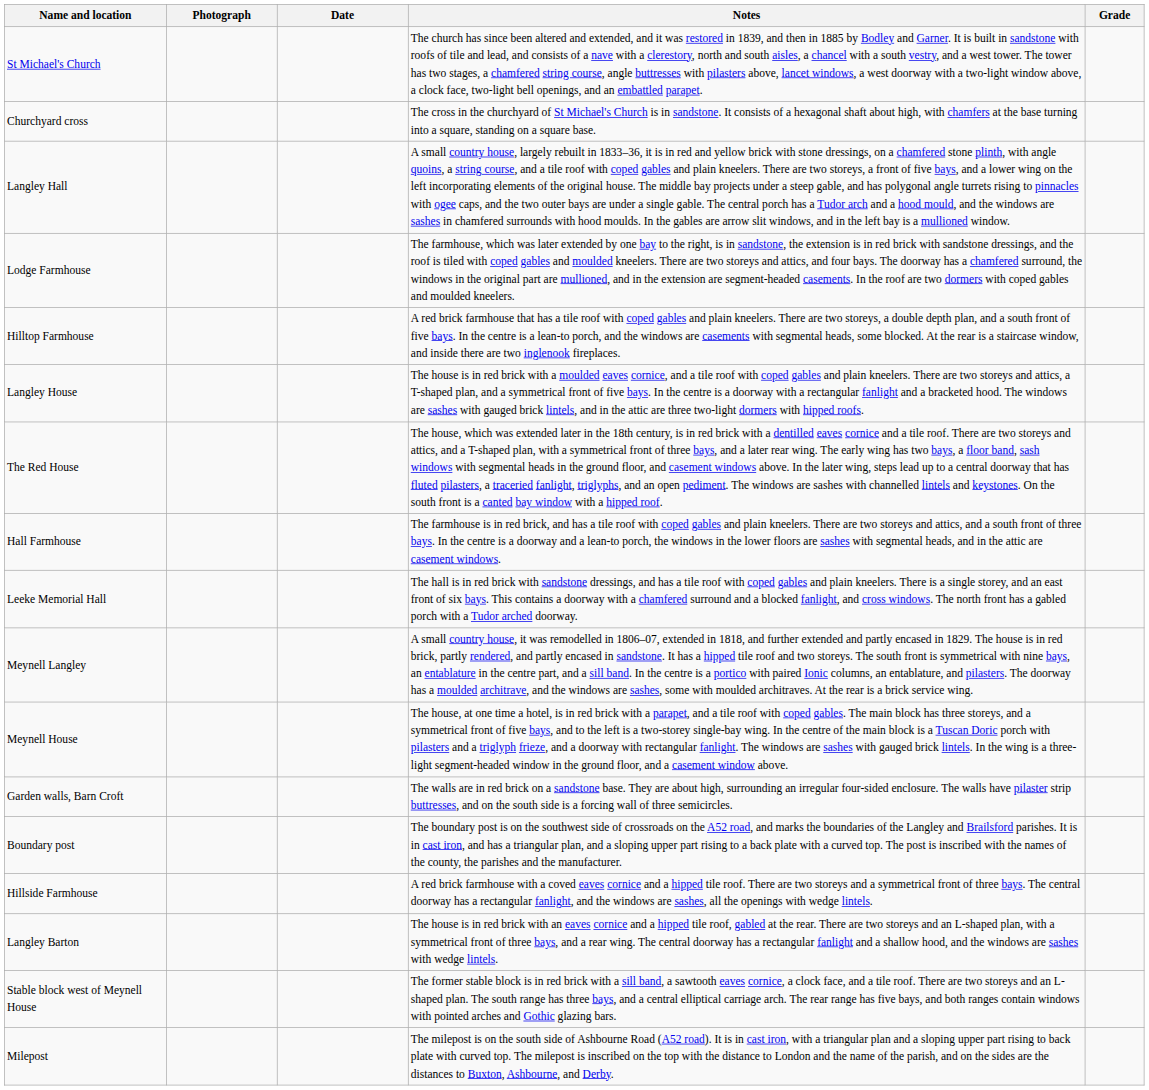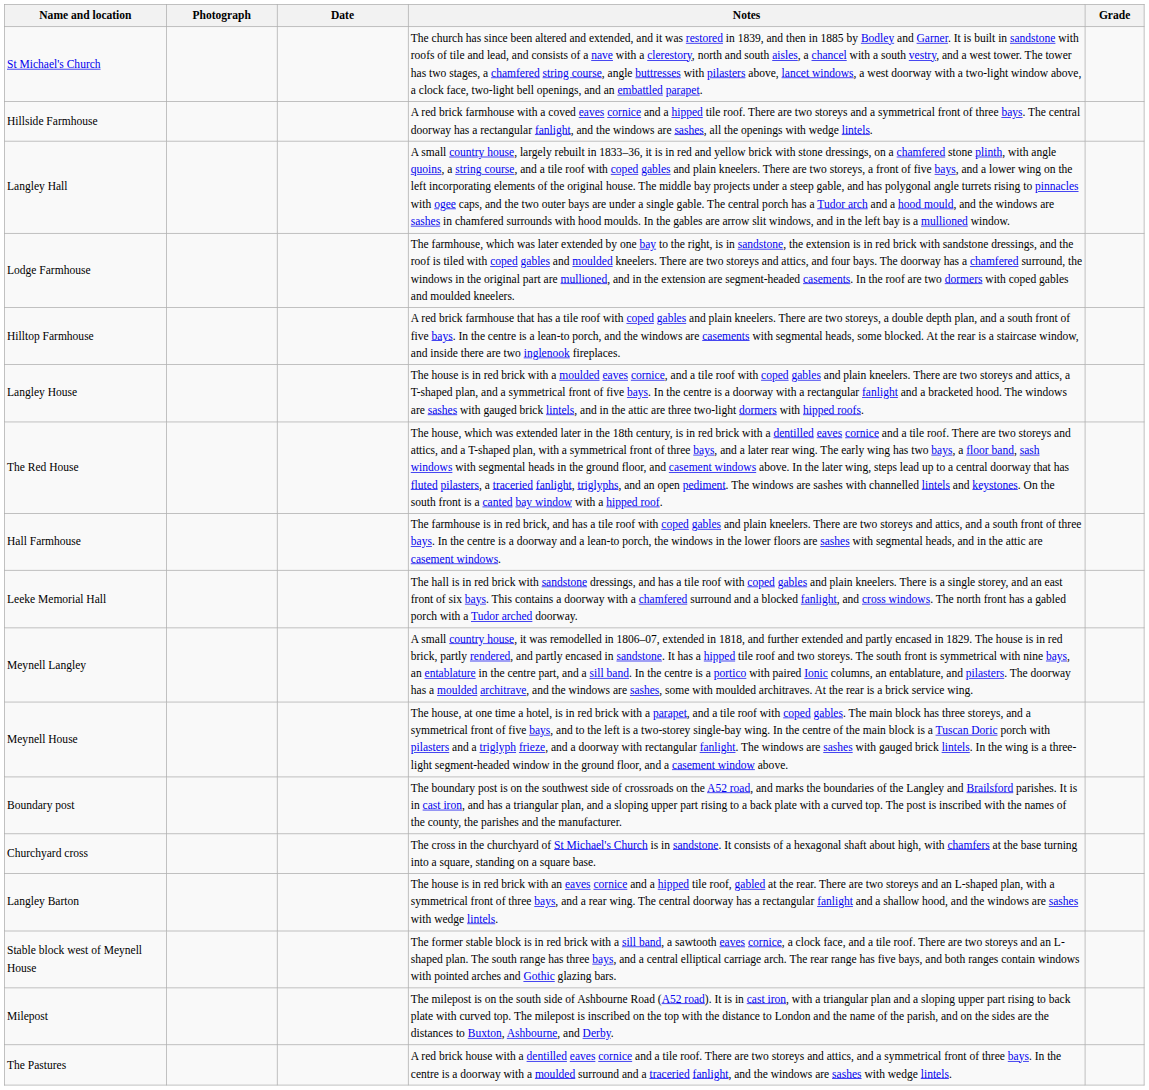 <table class="wikitable sortable plainrowheaders" style="width:100%; border:0; text-align:left; line-height:150%;">
 <tr>
 <th scope="col"  style="width:150px">Name and location</th>
 <th scope="col"  style="width:100px" class="unsortable">Photograph</th>
 <th scope="col"  style="width:120px">Date</th>
 <th scope="col"  style="width:650px" class="unsortable">Notes</th>
 <th scope="col"  style="width:50px">Grade</th>
 </tr>
 <tr>
 <td><a href='#'>St Michael's Church</a><br><small></small></td>
 <td></td>
 <td align="center"></td>
 <td>The church has since been altered and extended, and it was <a href='#'>restored</a> in 1839, and then in 1885 by <a href='#'>Bodley</a> and <a href='#'>Garner</a>.  It is built in <a href='#'>sandstone</a> with roofs of tile and lead, and consists of a <a href='#'>nave</a> with a <a href='#'>clerestory</a>, north and south <a href='#'>aisles</a>, a <a href='#'>chancel</a> with a south <a href='#'>vestry</a>, and a west tower.  The tower has two stages, a <a href='#'>chamfered</a> <a href='#'>string course</a>, angle <a href='#'>buttresses</a> with <a href='#'>pilasters</a> above, <a href='#'>lancet windows</a>, a west doorway with a two-light window above, a clock face, two-light bell openings, and an <a href='#'>embattled</a> <a href='#'>parapet</a>.</td>
 <td align="center" ></td>
 </tr>
 <tr>
-<td>Churchyard cross<br><small></small></td>
+<td>Hillside Farmhouse<br><small></small></td>
 <td></td>
 <td align="center"></td>
-<td>The cross in the churchyard of <a href='#'>St Michael's Church</a> is in <a href='#'>sandstone</a>.  It consists of a hexagonal shaft about  high, with <a href='#'>chamfers</a> at the base turning into a square, standing on a square base.</td>
+<td>A red brick farmhouse with a coved <a href='#'>eaves</a> <a href='#'>cornice</a> and a <a href='#'>hipped</a> tile roof.  There are two storeys and a symmetrical front of three <a href='#'>bays</a>.  The central doorway has a rectangular <a href='#'>fanlight</a>, and the windows are <a href='#'>sashes</a>, all the openings with wedge <a href='#'>lintels</a>.</td>
 <td align="center" ></td>
 </tr>
 <tr>
 <td>Langley Hall<br><small></small></td>
 <td></td>
 <td align="center"></td>
 <td>A small <a href='#'>country house</a>, largely rebuilt in 1833–36, it is in red and yellow brick with stone dressings, on a <a href='#'>chamfered</a> stone <a href='#'>plinth</a>, with angle <a href='#'>quoins</a>, a <a href='#'>string course</a>, and a tile roof with <a href='#'>coped</a> <a href='#'>gables</a> and plain kneelers.  There are two storeys, a front of five <a href='#'>bays</a>, and a lower wing on the left incorporating elements of the original house.  The middle bay projects under a steep gable, and has polygonal angle turrets rising to <a href='#'>pinnacles</a> with <a href='#'>ogee</a> caps, and the two outer bays are under a single gable.  The central porch has a <a href='#'>Tudor arch</a> and a <a href='#'>hood mould</a>, and the windows are <a href='#'>sashes</a> in chamfered surrounds with hood moulds. In the gables are arrow slit windows, and in the left bay is a <a href='#'>mullioned</a> window.</td>
 <td align="center" ></td>
 </tr>
 <tr>
 <td>Lodge Farmhouse<br><small></small></td>
 <td></td>
 <td align="center"></td>
 <td>The farmhouse, which was later extended by one <a href='#'>bay</a> to the right, is in <a href='#'>sandstone</a>, the extension is in red brick with sandstone dressings, and the roof is tiled with <a href='#'>coped</a> <a href='#'>gables</a> and <a href='#'>moulded</a> kneelers.  There are two storeys and attics, and four bays.  The doorway has a <a href='#'>chamfered</a> surround, the windows in the original part are <a href='#'>mullioned</a>, and in the extension are segment-headed <a href='#'>casements</a>.  In the roof are two <a href='#'>dormers</a> with coped gables and moulded kneelers.</td>
 <td align="center" ></td>
 </tr>
 <tr>
 <td>Hilltop Farmhouse<br><small></small></td>
 <td></td>
 <td align="center"></td>
 <td>A red brick farmhouse that has a tile roof with <a href='#'>coped</a> <a href='#'>gables</a> and plain kneelers.  There are two storeys, a double depth plan, and a south front of five <a href='#'>bays</a>.  In the centre is a lean-to porch, and the windows are <a href='#'>casements</a> with segmental heads, some blocked.  At the rear is a staircase window, and inside there are two <a href='#'>inglenook</a> fireplaces.</td>
 <td align="center" ></td>
 </tr>
 <tr>
 <td>Langley House<br><small></small></td>
 <td></td>
 <td align="center"></td>
 <td>The house is in red brick with a <a href='#'>moulded</a> <a href='#'>eaves</a> <a href='#'>cornice</a>, and a tile roof with <a href='#'>coped</a> <a href='#'>gables</a> and plain kneelers.  There are two storeys and attics, a T-shaped plan, and a symmetrical front of five <a href='#'>bays</a>.  In the centre is a doorway with a rectangular <a href='#'>fanlight</a> and a bracketed hood.  The windows are <a href='#'>sashes</a> with gauged brick <a href='#'>lintels</a>, and in the attic are three two-light <a href='#'>dormers</a> with <a href='#'>hipped roofs</a>.</td>
 <td align="center" ></td>
 </tr>
 <tr>
 <td>The Red House<br><small></small></td>
 <td></td>
 <td align="center"></td>
 <td>The house, which was extended later in the 18th century, is in red brick with a <a href='#'>dentilled</a> <a href='#'>eaves</a> <a href='#'>cornice</a> and a tile roof.  There are two storeys and attics, and a T-shaped plan, with a symmetrical front of three <a href='#'>bays</a>, and a later rear wing.  The early wing has two <a href='#'>bays</a>, a <a href='#'>floor band</a>, <a href='#'>sash windows</a> with segmental heads in the ground floor, and <a href='#'>casement windows</a> above.  In the later wing, steps lead up to a central doorway that has <a href='#'>fluted</a> <a href='#'>pilasters</a>, a <a href='#'>traceried</a> <a href='#'>fanlight</a>, <a href='#'>triglyphs</a>, and an open <a href='#'>pediment</a>.  The windows are sashes with channelled <a href='#'>lintels</a> and <a href='#'>keystones</a>.  On the south front is a <a href='#'>canted</a> <a href='#'>bay window</a> with a <a href='#'>hipped roof</a>.</td>
 <td align="center" ></td>
 </tr>
 <tr>
 <td>Hall Farmhouse<br><small></small></td>
 <td></td>
 <td align="center"></td>
 <td>The farmhouse is in red brick, and has a tile roof with <a href='#'>coped</a> <a href='#'>gables</a> and plain kneelers.  There are two storeys and attics, and a south front of three <a href='#'>bays</a>.  In the centre is a doorway and a lean-to porch, the windows in the lower floors are <a href='#'>sashes</a> with segmental heads, and in the attic are <a href='#'>casement windows</a>.</td>
 <td align="center" ></td>
 </tr>
 <tr>
 <td>Leeke Memorial Hall<br><small></small></td>
 <td></td>
 <td align="center"></td>
 <td>The hall is in red brick with <a href='#'>sandstone</a> dressings, and has a tile roof with <a href='#'>coped</a> <a href='#'>gables</a> and plain kneelers.  There is a single storey, and an east front of six <a href='#'>bays</a>.  This contains a doorway with a <a href='#'>chamfered</a> surround and a blocked <a href='#'>fanlight</a>, and <a href='#'>cross windows</a>.  The north front has a gabled porch with a <a href='#'>Tudor arched</a> doorway.</td>
 <td align="center" ></td>
 </tr>
 <tr>
 <td>Meynell Langley<br><small></small></td>
 <td></td>
 <td align="center"></td>
 <td>A small <a href='#'>country house</a>, it was remodelled in 1806–07, extended in 1818, and further extended and partly encased in 1829.  The house is in red brick, partly <a href='#'>rendered</a>, and partly encased in <a href='#'>sandstone</a>.  It has a <a href='#'>hipped</a> tile roof and two storeys.  The south front is symmetrical with nine <a href='#'>bays</a>, an <a href='#'>entablature</a> in the centre part, and a <a href='#'>sill band</a>.  In the centre is a <a href='#'>portico</a> with paired <a href='#'>Ionic</a> columns, an entablature, and <a href='#'>pilasters</a>.  The doorway has a <a href='#'>moulded</a> <a href='#'>architrave</a>, and the windows are <a href='#'>sashes</a>, some with moulded architraves.  At the rear is a brick service wing.</td>
 <td align="center" ></td>
 </tr>
 <tr>
 <td>Meynell House<br><small></small></td>
 <td></td>
 <td align="center"></td>
 <td>The house, at one time a hotel, is in red brick with a <a href='#'>parapet</a>, and a tile roof with <a href='#'>coped</a> <a href='#'>gables</a>.  The main block has three storeys, and a symmetrical front of five <a href='#'>bays</a>, and to the left is a two-storey single-bay wing.  In the centre of the main block is a <a href='#'>Tuscan Doric</a> porch with <a href='#'>pilasters</a> and a <a href='#'>triglyph</a> <a href='#'>frieze</a>, and a doorway with rectangular <a href='#'>fanlight</a>.  The windows are <a href='#'>sashes</a> with gauged brick <a href='#'>lintels</a>.  In the wing is a three-light segment-headed window in the ground floor, and a <a href='#'>casement window</a> above.</td>
 <td align="center" ></td>
 </tr>
 <tr>
-<td>Garden walls, Barn Croft<br><small></small></td>
-<td></td>
-<td align="center"></td>
-<td>The walls are in red brick on a <a href='#'>sandstone</a> base.  They are about  high, surrounding an irregular four-sided enclosure.  The walls have <a href='#'>pilaster</a> strip <a href='#'>buttresses</a>, and on the south side is a forcing wall of three semicircles.</td>
-<td align="center" ></td>
-</tr>
-<tr>
 <td>Boundary post<br><small></small></td>
 <td></td>
 <td align="center"></td>
 <td>The boundary post is on the southwest side of crossroads on the <a href='#'>A52 road</a>, and marks the boundaries of the Langley and <a href='#'>Brailsford</a> parishes.  It is in <a href='#'>cast iron</a>, and has a triangular plan, and a sloping upper part rising to a back plate with a curved top.  The post is inscribed with the names of the county, the parishes and the manufacturer.</td>
 <td align="center" ></td>
 </tr>
 <tr>
-<td>Hillside Farmhouse<br><small></small></td>
+<td>Churchyard cross<br><small></small></td>
 <td></td>
 <td align="center"></td>
-<td>A red brick farmhouse with a coved <a href='#'>eaves</a> <a href='#'>cornice</a> and a <a href='#'>hipped</a> tile roof.  There are two storeys and a symmetrical front of three <a href='#'>bays</a>.  The central doorway has a rectangular <a href='#'>fanlight</a>, and the windows are <a href='#'>sashes</a>, all the openings with wedge <a href='#'>lintels</a>.</td>
+<td>The cross in the churchyard of <a href='#'>St Michael's Church</a> is in <a href='#'>sandstone</a>.  It consists of a hexagonal shaft about  high, with <a href='#'>chamfers</a> at the base turning into a square, standing on a square base.</td>
 <td align="center" ></td>
 </tr>
 <tr>
 <td>Langley Barton<br><small></small></td>
 <td></td>
 <td align="center"></td>
 <td>The house is in red brick with an <a href='#'>eaves</a> <a href='#'>cornice</a> and a <a href='#'>hipped</a> tile roof, <a href='#'>gabled</a> at the rear.  There are two storeys and an L-shaped plan, with a symmetrical front of three <a href='#'>bays</a>, and a rear wing.  The central doorway has a rectangular <a href='#'>fanlight</a> and a shallow hood, and the windows are <a href='#'>sashes</a> with wedge <a href='#'>lintels</a>.</td>
 <td align="center" ></td>
 </tr>
 <tr>
 <td>Stable block west of Meynell House<br><small></small></td>
 <td></td>
 <td align="center"></td>
 <td>The former stable block is in red brick with a <a href='#'>sill band</a>, a sawtooth <a href='#'>eaves</a> <a href='#'>cornice</a>, a clock face, and a tile roof.  There are two storeys and an L-shaped plan.  The south range has three <a href='#'>bays</a>, and a central elliptical carriage arch.  The rear range has five bays, and both ranges contain windows with pointed arches and <a href='#'>Gothic</a> glazing bars.</td>
 <td align="center" ></td>
 </tr>
 <tr>
 <td>Milepost<br><small></small></td>
 <td></td>
 <td align="center"></td>
 <td>The milepost is on the south side of Ashbourne Road (<a href='#'>A52 road</a>).  It is in <a href='#'>cast iron</a>, with a triangular plan and a sloping upper part rising to back plate with curved top.  The milepost is inscribed on the top with the distance to London and the name of the parish, and on the sides are the distances to <a href='#'>Buxton</a>, <a href='#'>Ashbourne</a>, and <a href='#'>Derby</a>.</td>
 <td align="center" ></td>
 </tr>
 <tr>
+<td>The Pastures<br><small></small></td>
+<td></td>
+<td align="center"></td>
+<td>A red brick house with a <a href='#'>dentilled</a> <a href='#'>eaves</a> <a href='#'>cornice</a> and a tile roof.  There are two storeys and attics, and a symmetrical front of three <a href='#'>bays</a>.  In the centre is a doorway with a <a href='#'>moulded</a> surround and a <a href='#'>traceried</a> <a href='#'>fanlight</a>, and the windows are <a href='#'>sashes</a> with wedge <a href='#'>lintels</a>.</td>
+<td align="center" ></td>
+</tr>
+<tr>
 </tr>
 </table>
